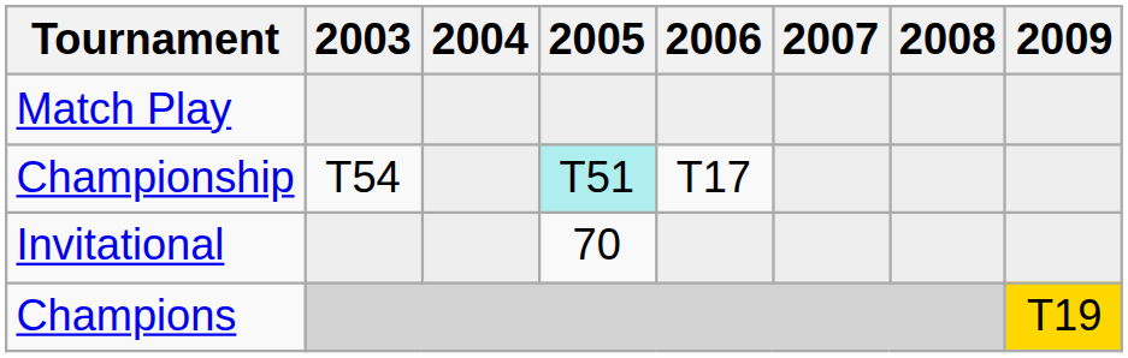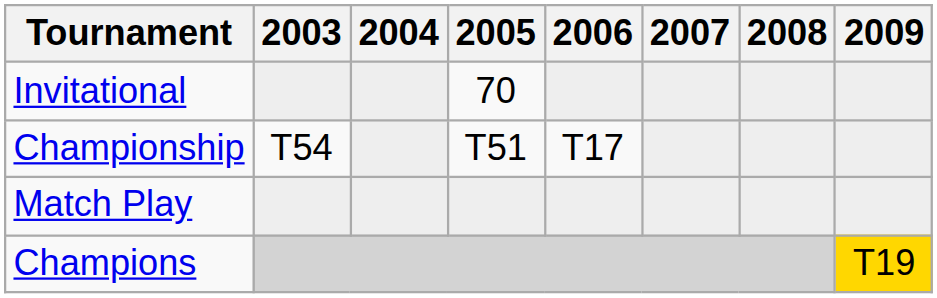 <table class="wikitable" style="text-align:center;">
 <tr>
 <th>Tournament</th>
 <th>2003</th>
 <th>2004</th>
 <th>2005</th>
 <th>2006</th>
 <th>2007</th>
 <th>2008</th>
 <th>2009</th>
 </tr>
 <tr>
-<td align="left"><a href='#'>Match Play</a></td>
+<td align="left"><a href='#'>Invitational</a></td>
 <td style="background:#eeeeee;"></td>
 <td style="background:#eeeeee;"></td>
-<td style="background:#eeeeee;"></td>
+<td>70</td>
 <td style="background:#eeeeee;"></td>
 <td style="background:#eeeeee;"></td>
 <td style="background:#eeeeee;"></td>
 <td style="background:#eeeeee;"></td>
 </tr>
 <tr>
 <td align="left"><a href='#'>Championship</a></td>
 <td>T54</td>
 <td style="background:#eeeeee;"></td>
-<td style="background: paleturquoise;">T51</td>
+<td>T51</td>
 <td>T17</td>
 <td style="background:#eeeeee;"></td>
 <td style="background:#eeeeee;"></td>
 <td style="background:#eeeeee;"></td>
 </tr>
 <tr>
-<td align="left"><a href='#'>Invitational</a></td>
+<td align="left"><a href='#'>Match Play</a></td>
 <td style="background:#eeeeee;"></td>
 <td style="background:#eeeeee;"></td>
-<td>70</td>
+<td style="background:#eeeeee;"></td>
 <td style="background:#eeeeee;"></td>
 <td style="background:#eeeeee;"></td>
 <td style="background:#eeeeee;"></td>
 <td style="background:#eeeeee;"></td>
 </tr>
 <tr>
 <td align="left"><a href='#'>Champions</a></td>
 <td colspan=6 style="background:#D3D3D3;"></td>
 <td style="background: gold;">T19</td>
 </tr>
 </table>
